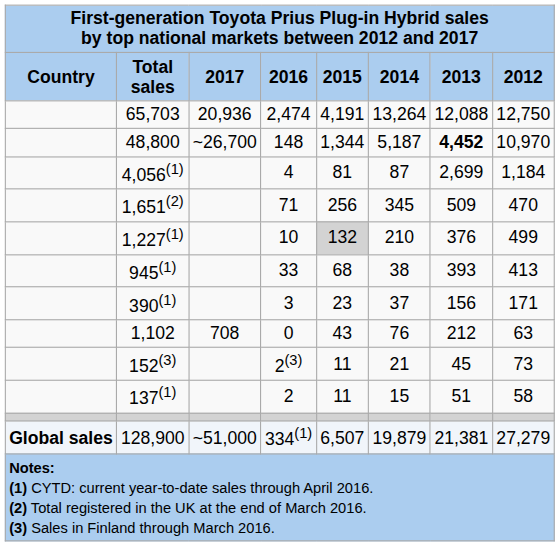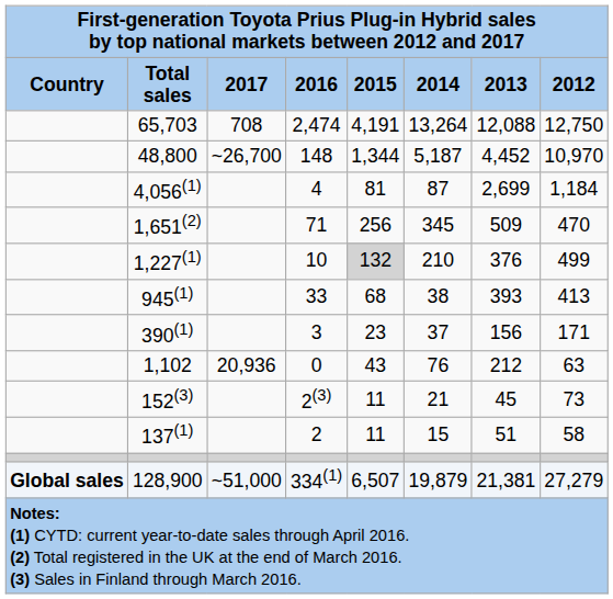 <table class="wikitable" style="float: right; clear:right; margin-left: 10px">
 <tr>
 <th colspan="8" style="text-align:center; background:#abcdef;">First-generation Toyota Prius Plug-in Hybrid sales<br> by top national markets between 2012 and 2017</th>
 </tr>
 <tr>
 <th style="background:#abcdef;">Country</th>
 <th style="background:#abcdef;">Total<br>sales</th>
 <th style="background:#abcdef;">2017</th>
 <th style="background:#abcdef;">2016</th>
 <th style="background:#abcdef;">2015</th>
 <th style="background:#abcdef;">2014</th>
 <th style="background:#abcdef;">2013</th>
 <th style="background:#abcdef;">2012</th>
 </tr>
 <tr align="center">
 <td align="left"></td>
 <td>65,703</td>
-<td>20,936</td>
+<td>708</td>
 <td>2,474</td>
 <td>4,191</td>
 <td>13,264</td>
 <td>12,088</td>
 <td>12,750</td>
 </tr>
 <tr align="center">
 <td align="left"></td>
 <td>48,800</td>
 <td>~26,700</td>
 <td>148</td>
 <td>1,344</td>
 <td>5,187</td>
-<td><strong>4,452</strong></td>
+<td>4,452</td>
 <td>10,970</td>
 </tr>
 <tr align="center">
 <td align="left"></td>
 <td>4,056<sup>(1)</sup></td>
 <td></td>
 <td>4</td>
 <td>81</td>
 <td>87</td>
 <td>2,699</td>
 <td>1,184</td>
 </tr>
 <tr align="center">
 <td align="left"></td>
 <td>1,651<sup>(2)</sup></td>
 <td></td>
 <td>71</td>
 <td>256</td>
 <td>345</td>
 <td>509</td>
 <td>470</td>
 </tr>
 <tr align="center">
 <td align="left"></td>
 <td>1,227<sup>(1)</sup></td>
 <td></td>
 <td>10</td>
 <td style="background: lightgrey;">132</td>
 <td>210</td>
 <td>376</td>
 <td>499</td>
 </tr>
 <tr align="center">
 <td align="left"></td>
 <td>945<sup>(1)</sup></td>
 <td></td>
 <td>33</td>
 <td>68</td>
 <td>38</td>
 <td>393</td>
 <td>413</td>
 </tr>
 <tr align="center">
 <td align="left"></td>
 <td>390<sup>(1)</sup></td>
 <td></td>
 <td>3</td>
 <td>23</td>
 <td>37</td>
 <td>156</td>
 <td>171</td>
 </tr>
 <tr align="center">
 <td align="left"></td>
 <td>1,102</td>
-<td>708</td>
+<td>20,936</td>
 <td>0</td>
 <td>43</td>
 <td>76</td>
 <td>212</td>
 <td>63</td>
 </tr>
 <tr align="center">
 <td align="left"></td>
 <td>152<sup>(3)</sup></td>
 <td></td>
 <td>2<sup>(3)</sup></td>
 <td>11</td>
 <td>21</td>
 <td>45</td>
 <td>73</td>
 </tr>
 <tr align="center">
 <td align="left"></td>
 <td>137<sup>(1)</sup></td>
 <td></td>
 <td>2</td>
 <td>11</td>
 <td>15</td>
 <td>51</td>
 <td>58</td>
 </tr>
 <tr style="background:lightgrey;">
 <td></td>
 <td></td>
 <td></td>
 <td></td>
 <td></td>
 <td></td>
 <td></td>
 <td></td>
 </tr>
 <tr align="center">
 <td style="background:#f1f5fa;"><strong>Global sales</strong></td>
 <td style="background:#f1f5fa;">128,900</td>
 <td style="background:#f1f5fa;">~51,000</td>
 <td style="background:#f1f5fa;">334<sup>(1)</sup></td>
 <td style="background:#f1f5fa;">6,507</td>
 <td style="background:#f1f5fa;">19,879</td>
 <td style="background:#f1f5fa;">21,381</td>
 <td style="background:#f1f5fa;">27,279</td>
 </tr>
 <tr>
 <td colspan="8" style="text-align:left; background:#abcdef;"><small><strong>Notes:</strong><br><strong>(1)</strong> CYTD: current year-to-date sales through April 2016.<br><strong>(2)</strong> Total registered in the UK at the end of March 2016.<br><strong>(3)</strong> Sales in Finland through March 2016.</small></td>
 </tr>
 </table>
